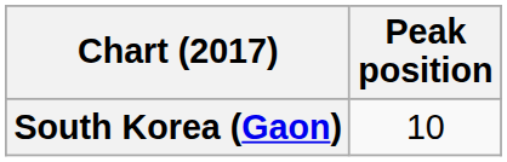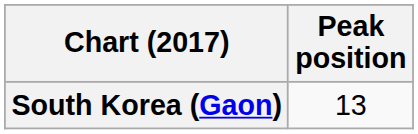 <table class="wikitable plainrowheaders" style="text-align:center">
 <tr>
 <th scope="col">Chart (2017)</th>
 <th scope="col">Peak<br>position</th>
 </tr>
 <tr>
 <th scope="row">South Korea (<a href='#'>Gaon</a>)</th>
-<td>10</td>
+<td>13</td>
 </tr>
 </table>
